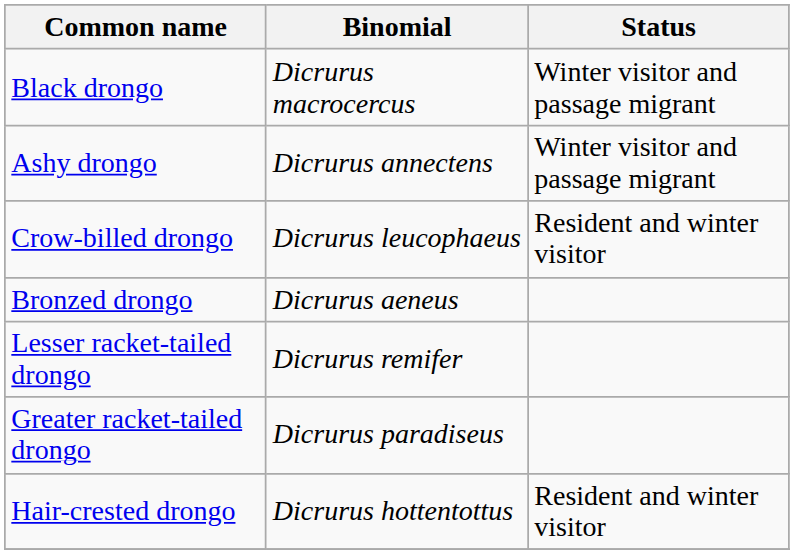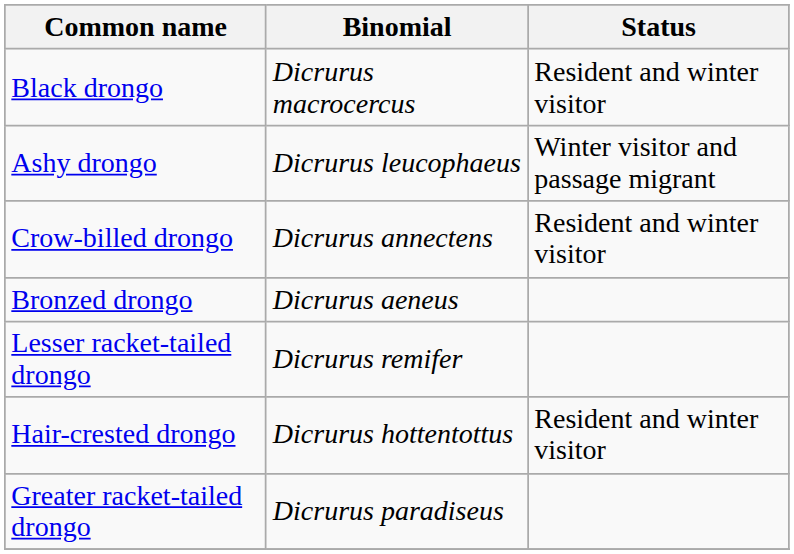 <table width=72% class="wikitable">
 <tr>
 <th width=24%>Common name</th>
 <th width=24%>Binomial</th>
 <th width=24%>Status</th>
 </tr>
 <tr>
 <td><a href='#'>Black drongo</a></td>
 <td><em>Dicrurus macrocercus</em></td>
-<td>Winter visitor and passage migrant</td>
+<td>Resident and winter visitor</td>
 </tr>
 <tr>
 <td><a href='#'>Ashy drongo</a></td>
-<td><em>Dicrurus annectens</em></td>
+<td><em>Dicrurus leucophaeus</em></td>
 <td>Winter visitor and passage migrant</td>
 </tr>
 <tr>
 <td><a href='#'>Crow-billed drongo</a></td>
-<td><em>Dicrurus leucophaeus</em></td>
+<td><em>Dicrurus annectens</em></td>
 <td>Resident and winter visitor</td>
 </tr>
 <tr>
 <td><a href='#'>Bronzed drongo</a></td>
 <td><em>Dicrurus aeneus</em></td>
 <td></td>
 </tr>
 <tr>
 <td><a href='#'>Lesser racket-tailed drongo</a></td>
 <td><em>Dicrurus remifer</em></td>
 <td></td>
 </tr>
 <tr>
+<td><a href='#'>Hair-crested drongo</a></td>
+<td><em>Dicrurus hottentottus</em></td>
+<td>Resident and winter visitor</td>
+</tr>
+<tr>
 <td><a href='#'>Greater racket-tailed drongo</a></td>
 <td><em>Dicrurus paradiseus</em></td>
 <td></td>
 </tr>
 <tr>
-<td><a href='#'>Hair-crested drongo</a></td>
-<td><em>Dicrurus hottentottus</em></td>
-<td>Resident and winter visitor</td>
-</tr>
-<tr>
 </tr>
 </table>
